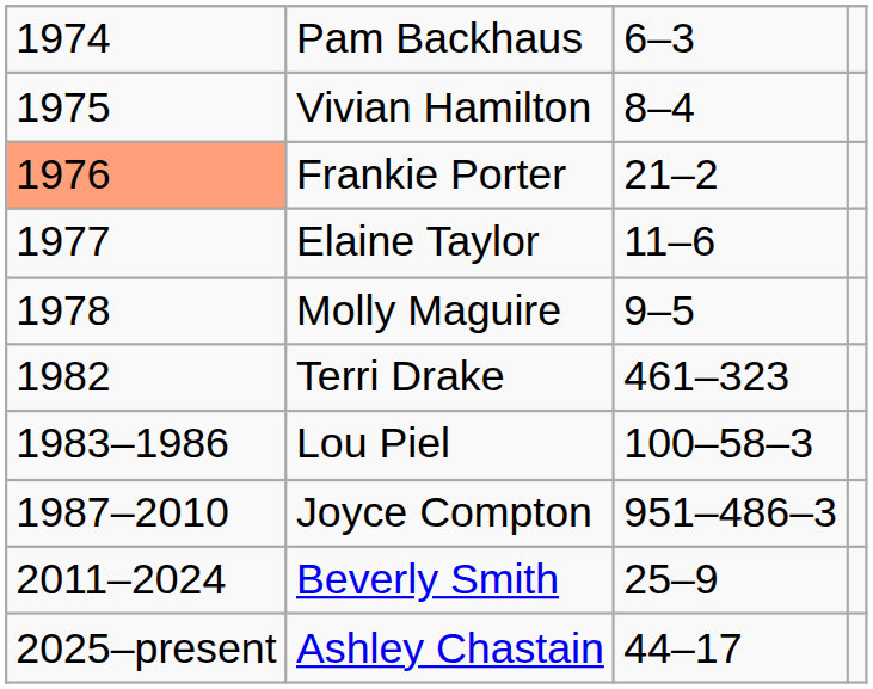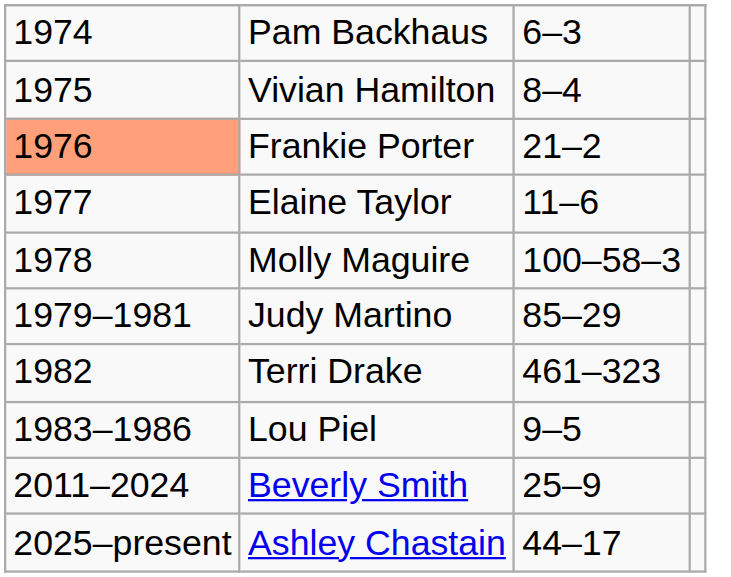 <table class="wikitable">
 <tr style="text-align:center;">
 </tr>
 <tr>
 <td>1974</td>
 <td>Pam Backhaus</td>
 <td>6–3</td>
 <td></td>
 </tr>
 <tr>
 <td>1975</td>
 <td>Vivian Hamilton</td>
 <td>8–4</td>
 <td></td>
 </tr>
 <tr>
 <td style="background: lightsalmon;">1976</td>
 <td>Frankie Porter</td>
 <td>21–2</td>
 <td></td>
 </tr>
 <tr>
 <td>1977</td>
 <td>Elaine Taylor</td>
 <td>11–6</td>
 <td></td>
 </tr>
 <tr>
 <td>1978</td>
 <td>Molly Maguire</td>
-<td>9–5</td>
+<td>100–58–3</td>
+<td></td>
+</tr>
+<tr>
+<td>1979–1981</td>
+<td>Judy Martino</td>
+<td>85–29</td>
 <td></td>
 </tr>
 <tr>
 <td>1982</td>
 <td>Terri Drake</td>
 <td>461–323</td>
 <td></td>
 </tr>
 <tr>
 <td>1983–1986</td>
 <td>Lou Piel</td>
-<td>100–58–3</td>
-<td></td>
-</tr>
-<tr>
-<td>1987–2010</td>
-<td>Joyce Compton</td>
-<td>951–486–3</td>
+<td>9–5</td>
 <td></td>
 </tr>
 <tr>
 <td>2011–2024</td>
 <td><a href='#'>Beverly Smith</a></td>
 <td>25–9</td>
 <td></td>
 </tr>
 <tr>
 <td>2025–present</td>
 <td><a href='#'>Ashley Chastain</a></td>
 <td>44–17</td>
 <td></td>
 </tr>
 </table>
